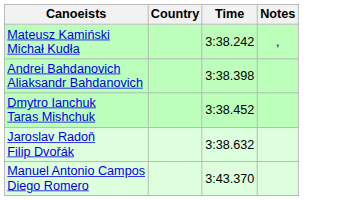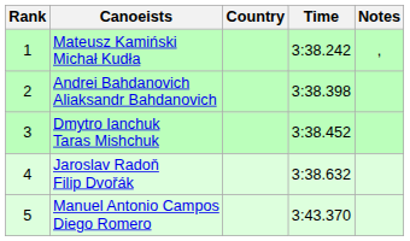 <table class="wikitable" style="text-align:center">
 <tr>
+<th>Rank</th>
 <th>Canoeists</th>
 <th>Country</th>
 <th>Time</th>
 <th>Notes</th>
 </tr>
 <tr bgcolor=bbffbb>
+<td>1</td>
 <td align="left"><a href='#'>Mateusz Kamiński</a><br><a href='#'>Michał Kudła</a></td>
 <td align="left"></td>
 <td>3:38.242</td>
 <td>, <strong></strong></td>
 </tr>
 <tr bgcolor=bbffbb>
+<td>2</td>
 <td align="left"><a href='#'>Andrei Bahdanovich</a><br><a href='#'>Aliaksandr Bahdanovich</a></td>
 <td align="left"></td>
 <td>3:38.398</td>
 <td></td>
 </tr>
 <tr bgcolor=bbffbb>
+<td>3</td>
 <td align="left"><a href='#'>Dmytro Ianchuk</a><br><a href='#'>Taras Mishchuk</a></td>
 <td align="left"></td>
 <td>3:38.452</td>
 <td></td>
 </tr>
 <tr bgcolor=ddffdd>
+<td>4</td>
 <td align="left"><a href='#'>Jaroslav Radoň</a><br><a href='#'>Filip Dvořák</a></td>
 <td align="left"></td>
 <td>3:38.632</td>
 <td></td>
 </tr>
 <tr bgcolor=ddffdd>
+<td>5</td>
 <td align="left"><a href='#'>Manuel Antonio Campos</a><br><a href='#'>Diego Romero</a></td>
 <td align="left"></td>
 <td>3:43.370</td>
 <td></td>
 </tr>
 </table>
